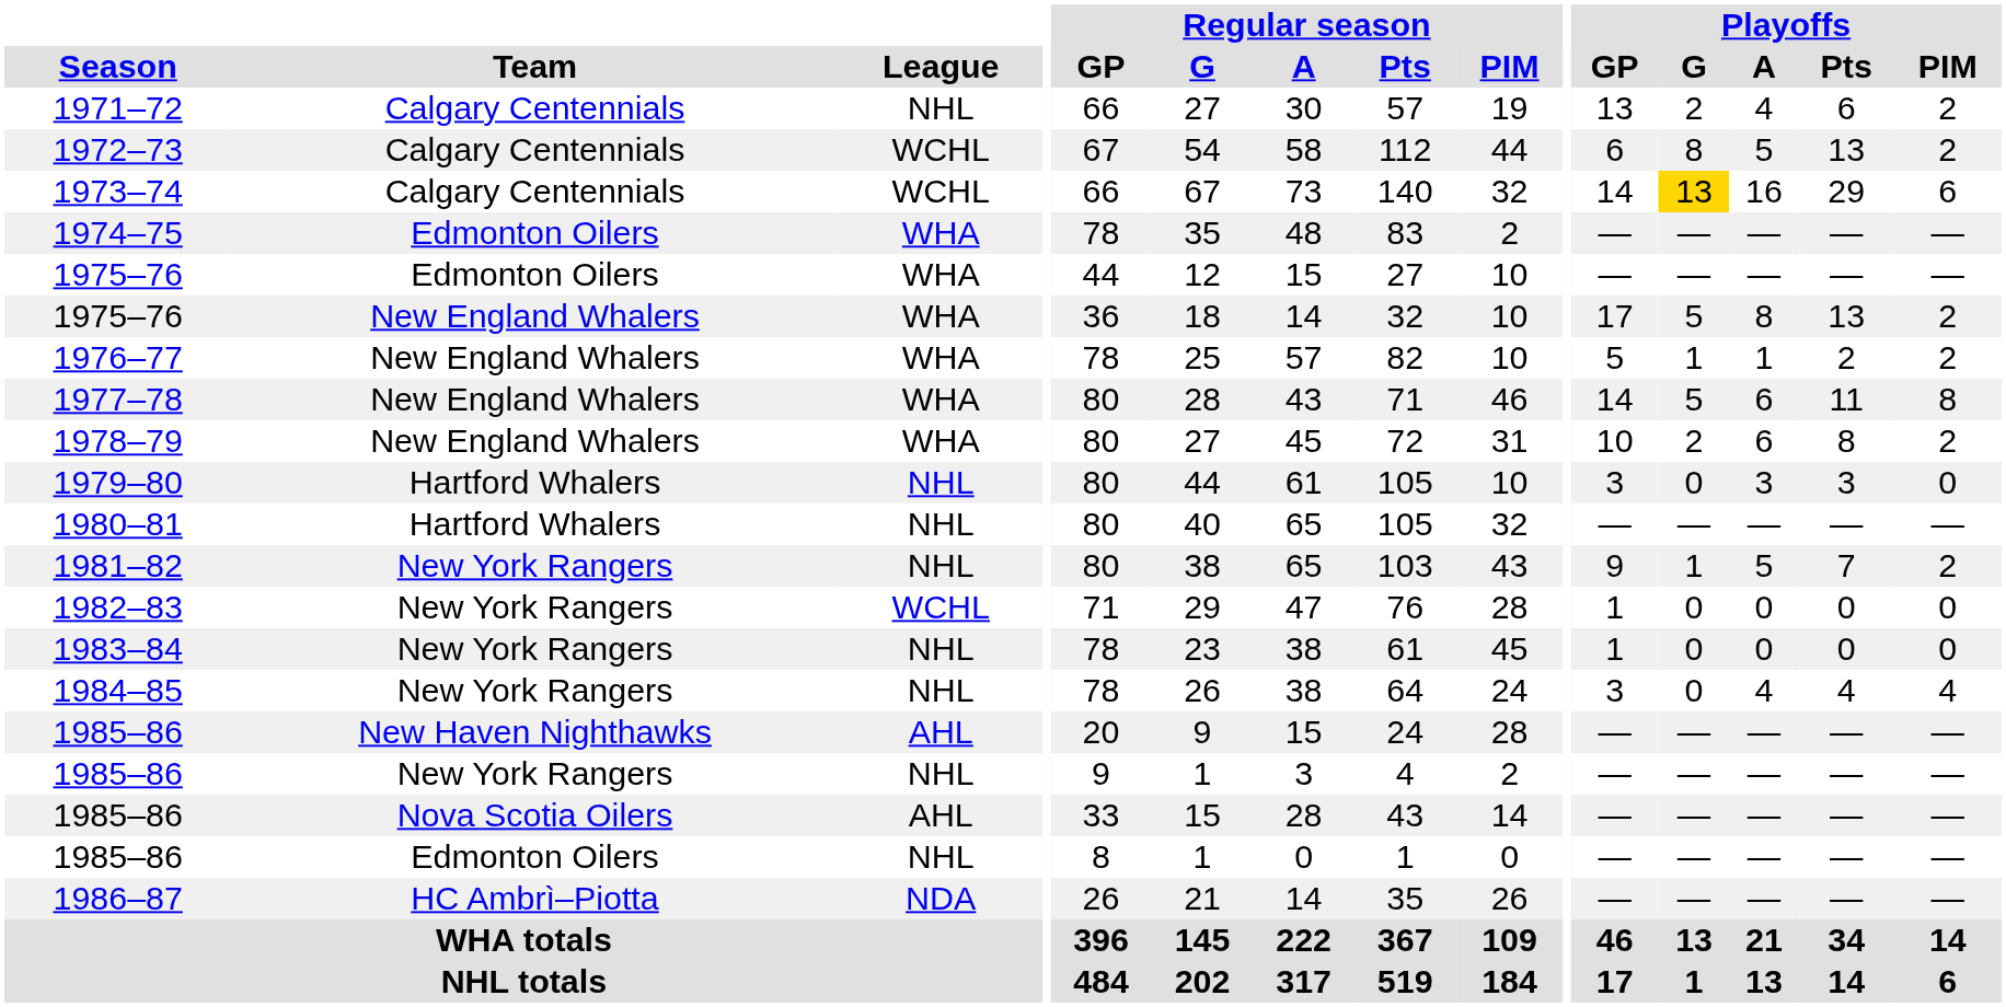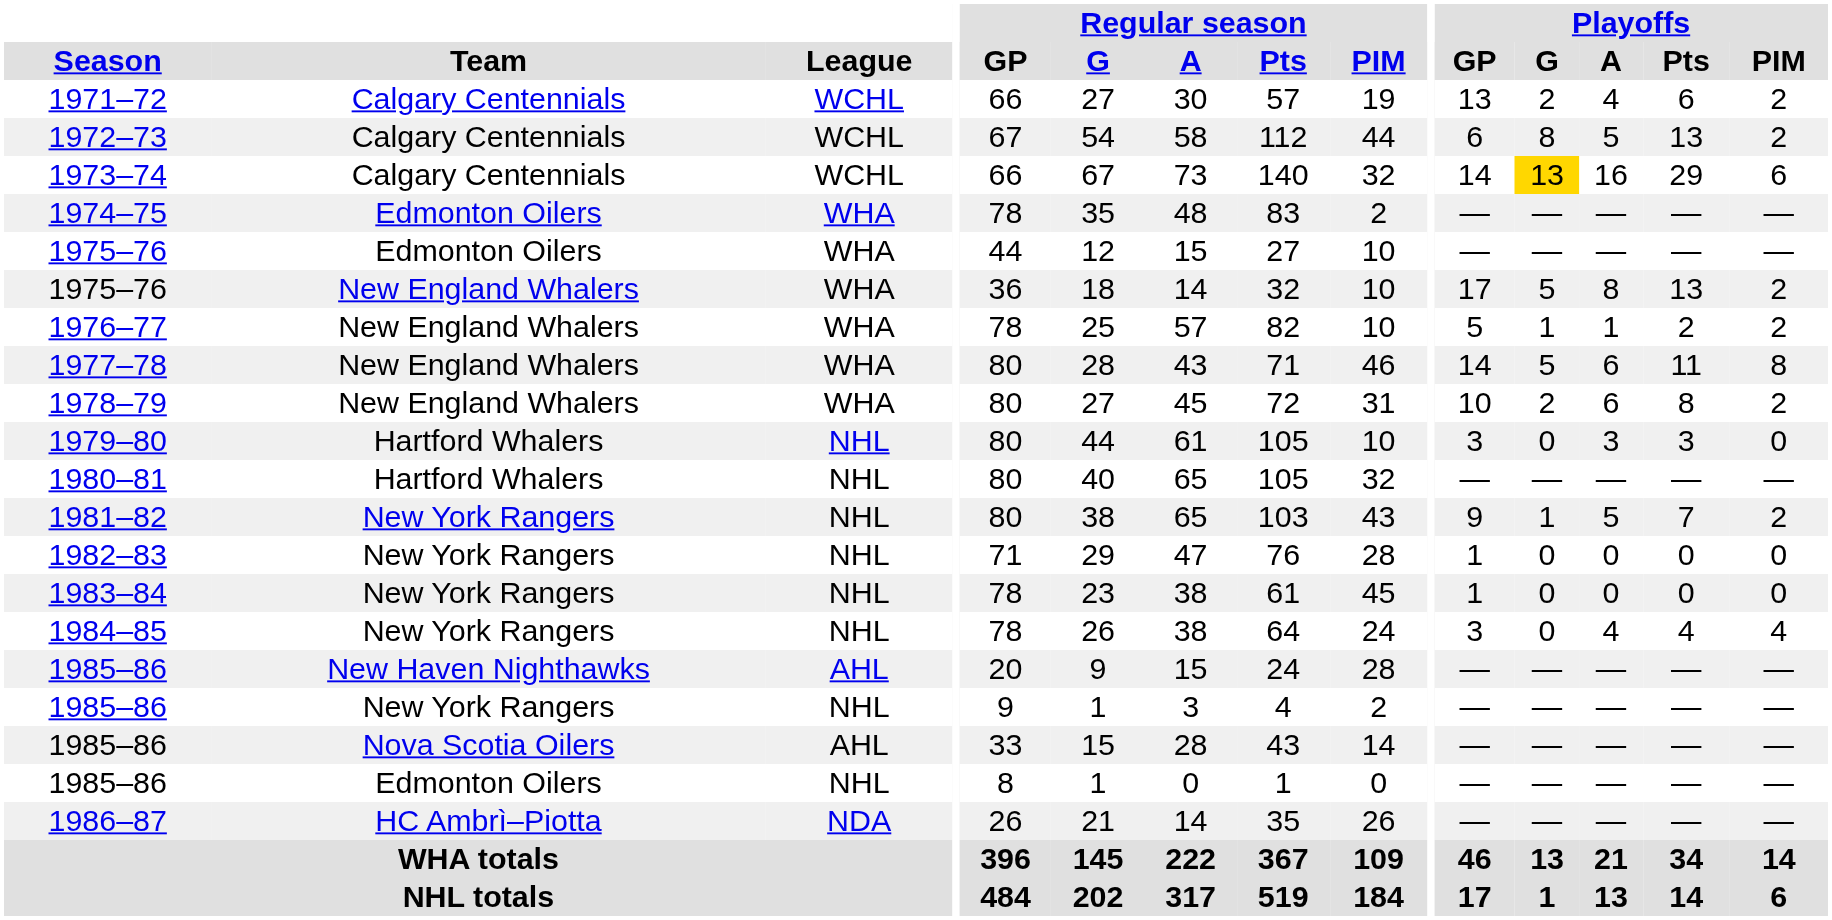 <table border="0" cellpadding="1" cellspacing="0" style="text-align:center; width:60em">
 <tr bgcolor="#e0e0e0">
 <th colspan="3" bgcolor="#ffffff"></th>
 <th rowspan="100" bgcolor="#ffffff"></th>
 <th colspan="5"><a href='#'>Regular season</a></th>
 <th rowspan="100" bgcolor="#ffffff"></th>
 <th colspan="5"><a href='#'>Playoffs</a></th>
 </tr>
 <tr bgcolor="#e0e0e0">
 <th><a href='#'>Season</a></th>
 <th>Team</th>
 <th>League</th>
 <th>GP</th>
 <th><a href='#'>G</a></th>
 <th><a href='#'>A</a></th>
 <th><a href='#'>Pts</a></th>
 <th><a href='#'>PIM</a></th>
 <th>GP</th>
 <th>G</th>
 <th>A</th>
 <th>Pts</th>
 <th>PIM</th>
 </tr>
 <tr>
 <td><a href='#'>1971–72</a></td>
 <td><a href='#'>Calgary Centennials</a></td>
-<td>NHL</td>
+<td><a href='#'>WCHL</a></td>
 <td>66</td>
 <td>27</td>
 <td>30</td>
 <td>57</td>
 <td>19</td>
 <td>13</td>
 <td>2</td>
 <td>4</td>
 <td>6</td>
 <td>2</td>
 </tr>
 <tr bgcolor="#f0f0f0">
 <td><a href='#'>1972–73</a></td>
 <td>Calgary Centennials</td>
 <td>WCHL</td>
 <td>67</td>
 <td>54</td>
 <td>58</td>
 <td>112</td>
 <td>44</td>
 <td>6</td>
 <td>8</td>
 <td>5</td>
 <td>13</td>
 <td>2</td>
 </tr>
 <tr>
 <td><a href='#'>1973–74</a></td>
 <td>Calgary Centennials</td>
 <td>WCHL</td>
 <td>66</td>
 <td>67</td>
 <td>73</td>
 <td>140</td>
 <td>32</td>
 <td>14</td>
 <td style="background: gold;">13</td>
 <td>16</td>
 <td>29</td>
 <td>6</td>
 </tr>
 <tr bgcolor="#f0f0f0">
 <td><a href='#'>1974–75</a></td>
 <td><a href='#'>Edmonton Oilers</a></td>
 <td><a href='#'>WHA</a></td>
 <td>78</td>
 <td>35</td>
 <td>48</td>
 <td>83</td>
 <td>2</td>
 <td>—</td>
 <td>—</td>
 <td>—</td>
 <td>—</td>
 <td>—</td>
 </tr>
 <tr>
 <td><a href='#'>1975–76</a></td>
 <td>Edmonton Oilers</td>
 <td>WHA</td>
 <td>44</td>
 <td>12</td>
 <td>15</td>
 <td>27</td>
 <td>10</td>
 <td>—</td>
 <td>—</td>
 <td>—</td>
 <td>—</td>
 <td>—</td>
 </tr>
 <tr bgcolor="#f0f0f0">
 <td>1975–76</td>
 <td><a href='#'>New England Whalers</a></td>
 <td>WHA</td>
 <td>36</td>
 <td>18</td>
 <td>14</td>
 <td>32</td>
 <td>10</td>
 <td>17</td>
 <td>5</td>
 <td>8</td>
 <td>13</td>
 <td>2</td>
 </tr>
 <tr>
 <td><a href='#'>1976–77</a></td>
 <td>New England Whalers</td>
 <td>WHA</td>
 <td>78</td>
 <td>25</td>
 <td>57</td>
 <td>82</td>
 <td>10</td>
 <td>5</td>
 <td>1</td>
 <td>1</td>
 <td>2</td>
 <td>2</td>
 </tr>
 <tr bgcolor="#f0f0f0">
 <td><a href='#'>1977–78</a></td>
 <td>New England Whalers</td>
 <td>WHA</td>
 <td>80</td>
 <td>28</td>
 <td>43</td>
 <td>71</td>
 <td>46</td>
 <td>14</td>
 <td>5</td>
 <td>6</td>
 <td>11</td>
 <td>8</td>
 </tr>
 <tr>
 <td><a href='#'>1978–79</a></td>
 <td>New England Whalers</td>
 <td>WHA</td>
 <td>80</td>
 <td>27</td>
 <td>45</td>
 <td>72</td>
 <td>31</td>
 <td>10</td>
 <td>2</td>
 <td>6</td>
 <td>8</td>
 <td>2</td>
 </tr>
 <tr bgcolor="#f0f0f0">
 <td><a href='#'>1979–80</a></td>
 <td>Hartford Whalers</td>
 <td><a href='#'>NHL</a></td>
 <td>80</td>
 <td>44</td>
 <td>61</td>
 <td>105</td>
 <td>10</td>
 <td>3</td>
 <td>0</td>
 <td>3</td>
 <td>3</td>
 <td>0</td>
 </tr>
 <tr>
 <td><a href='#'>1980–81</a></td>
 <td>Hartford Whalers</td>
 <td>NHL</td>
 <td>80</td>
 <td>40</td>
 <td>65</td>
 <td>105</td>
 <td>32</td>
 <td>—</td>
 <td>—</td>
 <td>—</td>
 <td>—</td>
 <td>—</td>
 </tr>
 <tr bgcolor="#f0f0f0">
 <td><a href='#'>1981–82</a></td>
 <td><a href='#'>New York Rangers</a></td>
 <td>NHL</td>
 <td>80</td>
 <td>38</td>
 <td>65</td>
 <td>103</td>
 <td>43</td>
 <td>9</td>
 <td>1</td>
 <td>5</td>
 <td>7</td>
 <td>2</td>
 </tr>
 <tr>
 <td><a href='#'>1982–83</a></td>
 <td>New York Rangers</td>
-<td><a href='#'>WCHL</a></td>
+<td>NHL</td>
 <td>71</td>
 <td>29</td>
 <td>47</td>
 <td>76</td>
 <td>28</td>
 <td>1</td>
 <td>0</td>
 <td>0</td>
 <td>0</td>
 <td>0</td>
 </tr>
 <tr bgcolor="#f0f0f0">
 <td><a href='#'>1983–84</a></td>
 <td>New York Rangers</td>
 <td>NHL</td>
 <td>78</td>
 <td>23</td>
 <td>38</td>
 <td>61</td>
 <td>45</td>
 <td>1</td>
 <td>0</td>
 <td>0</td>
 <td>0</td>
 <td>0</td>
 </tr>
 <tr>
 <td><a href='#'>1984–85</a></td>
 <td>New York Rangers</td>
 <td>NHL</td>
 <td>78</td>
 <td>26</td>
 <td>38</td>
 <td>64</td>
 <td>24</td>
 <td>3</td>
 <td>0</td>
 <td>4</td>
 <td>4</td>
 <td>4</td>
 </tr>
 <tr bgcolor="#f0f0f0">
 <td><a href='#'>1985–86</a></td>
 <td><a href='#'>New Haven Nighthawks</a></td>
 <td><a href='#'>AHL</a></td>
 <td>20</td>
 <td>9</td>
 <td>15</td>
 <td>24</td>
 <td>28</td>
 <td>—</td>
 <td>—</td>
 <td>—</td>
 <td>—</td>
 <td>—</td>
 </tr>
 <tr>
 <td><a href='#'>1985–86</a></td>
 <td>New York Rangers</td>
 <td>NHL</td>
 <td>9</td>
 <td>1</td>
 <td>3</td>
 <td>4</td>
 <td>2</td>
 <td>—</td>
 <td>—</td>
 <td>—</td>
 <td>—</td>
 <td>—</td>
 </tr>
 <tr bgcolor="#f0f0f0">
 <td>1985–86</td>
 <td><a href='#'>Nova Scotia Oilers</a></td>
 <td>AHL</td>
 <td>33</td>
 <td>15</td>
 <td>28</td>
 <td>43</td>
 <td>14</td>
 <td>—</td>
 <td>—</td>
 <td>—</td>
 <td>—</td>
 <td>—</td>
 </tr>
 <tr>
 <td>1985–86</td>
 <td>Edmonton Oilers</td>
 <td>NHL</td>
 <td>8</td>
 <td>1</td>
 <td>0</td>
 <td>1</td>
 <td>0</td>
 <td>—</td>
 <td>—</td>
 <td>—</td>
 <td>—</td>
 <td>—</td>
 </tr>
 <tr bgcolor="#f0f0f0">
 <td><a href='#'>1986–87</a></td>
 <td><a href='#'>HC Ambrì–Piotta</a></td>
 <td><a href='#'>NDA</a></td>
 <td>26</td>
 <td>21</td>
 <td>14</td>
 <td>35</td>
 <td>26</td>
 <td>—</td>
 <td>—</td>
 <td>—</td>
 <td>—</td>
 <td>—</td>
 </tr>
 <tr bgcolor="#e0e0e0">
 <th colspan="3">WHA totals</th>
 <th>396</th>
 <th>145</th>
 <th>222</th>
 <th>367</th>
 <th>109</th>
 <th>46</th>
 <th>13</th>
 <th>21</th>
 <th>34</th>
 <th>14</th>
 </tr>
 <tr bgcolor="#e0e0e0">
 <th colspan="3">NHL totals</th>
 <th>484</th>
 <th>202</th>
 <th>317</th>
 <th>519</th>
 <th>184</th>
 <th>17</th>
 <th>1</th>
 <th>13</th>
 <th>14</th>
 <th>6</th>
 </tr>
 </table>
